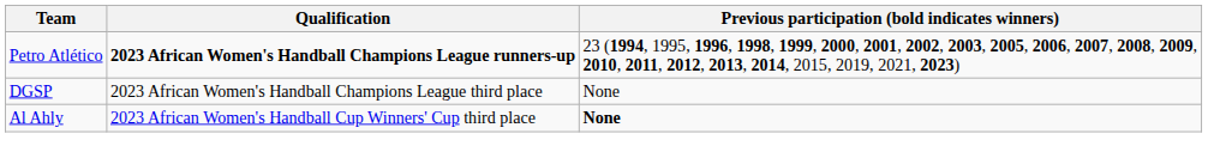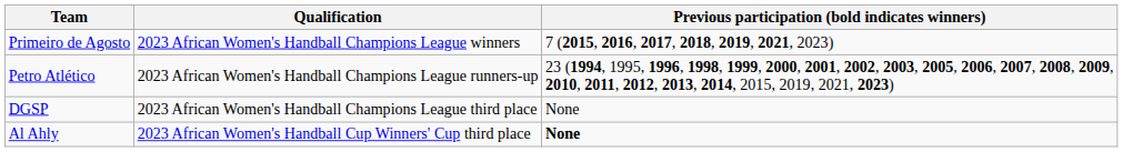 <table class="wikitable">
 <tr>
 <th>Team</th>
 <th>Qualification</th>
 <th>Previous participation (bold indicates winners)</th>
 </tr>
 <tr>
+<td> <a href='#'>Primeiro de Agosto</a></td>
+<td><a href='#'>2023 African Women's Handball Champions League</a> winners</td>
+<td>7 (<strong>2015</strong>, <strong>2016</strong>, <strong>2017</strong>, <strong>2018</strong>, <strong>2019</strong>, <strong>2021</strong>, 2023)</td>
+</tr>
+<tr>
 <td> <a href='#'>Petro Atlético</a></td>
-<td><strong>2023 African Women's Handball Champions League runners-up</strong></td>
+<td>2023 African Women's Handball Champions League runners-up</td>
 <td>23 (<strong>1994</strong>, 1995, <strong>1996</strong>, <strong>1998</strong>, <strong>1999</strong>, <strong>2000</strong>, <strong>2001</strong>, <strong>2002</strong>, <strong>2003</strong>, <strong>2005</strong>, <strong>2006</strong>, <strong>2007</strong>, <strong>2008</strong>, <strong>2009</strong>,<br><strong>2010</strong>, <strong>2011</strong>, <strong>2012</strong>, <strong>2013</strong>, <strong>2014</strong>, 2015, 2019, 2021, <strong>2023</strong>)</td>
 </tr>
 <tr>
 <td> <a href='#'>DGSP</a></td>
 <td>2023 African Women's Handball Champions League third place</td>
 <td>None</td>
 </tr>
 <tr>
 <td> <a href='#'>Al Ahly</a></td>
 <td><a href='#'>2023 African Women's Handball Cup Winners' Cup</a> third place</td>
 <td><strong>None</strong></td>
 </tr>
 </table>
